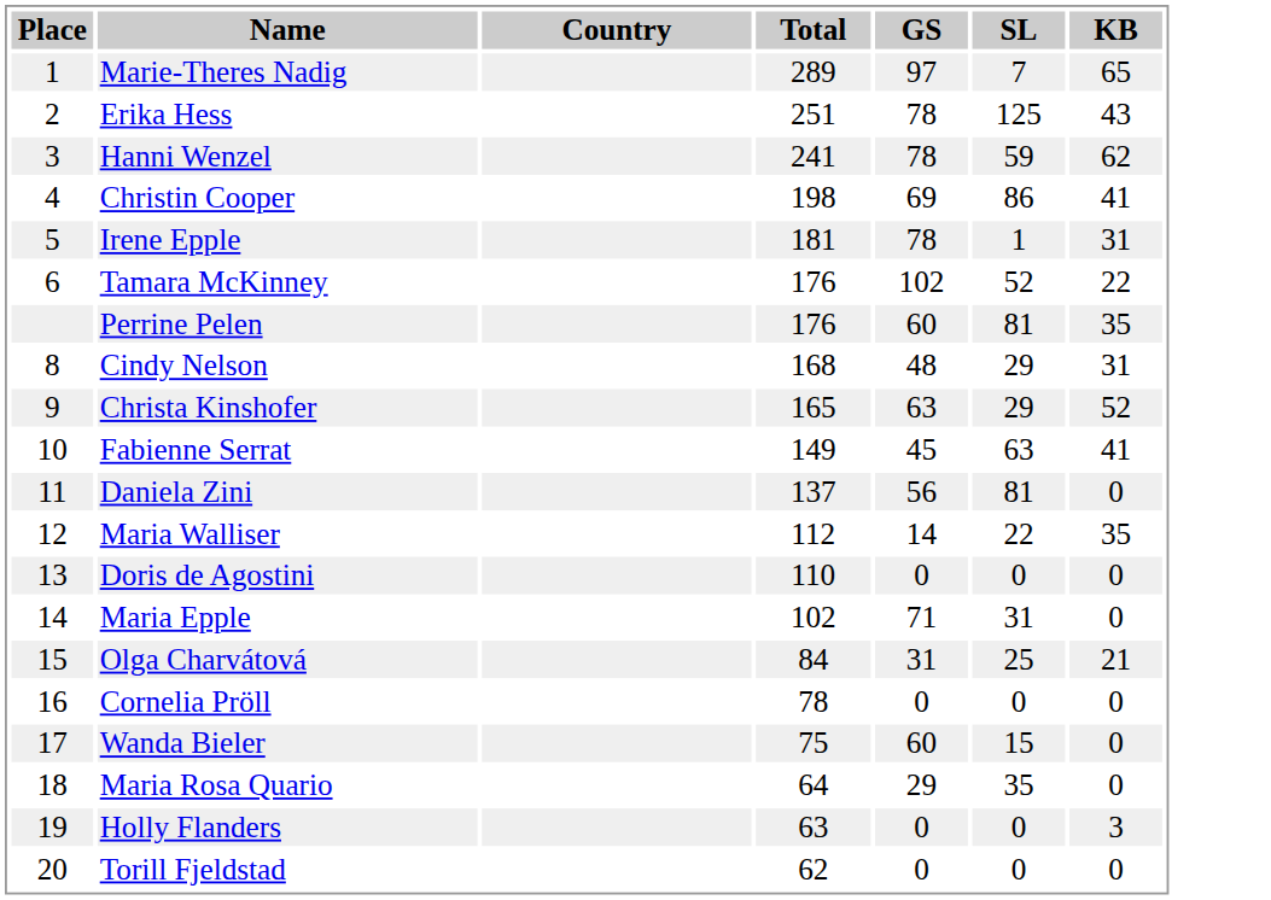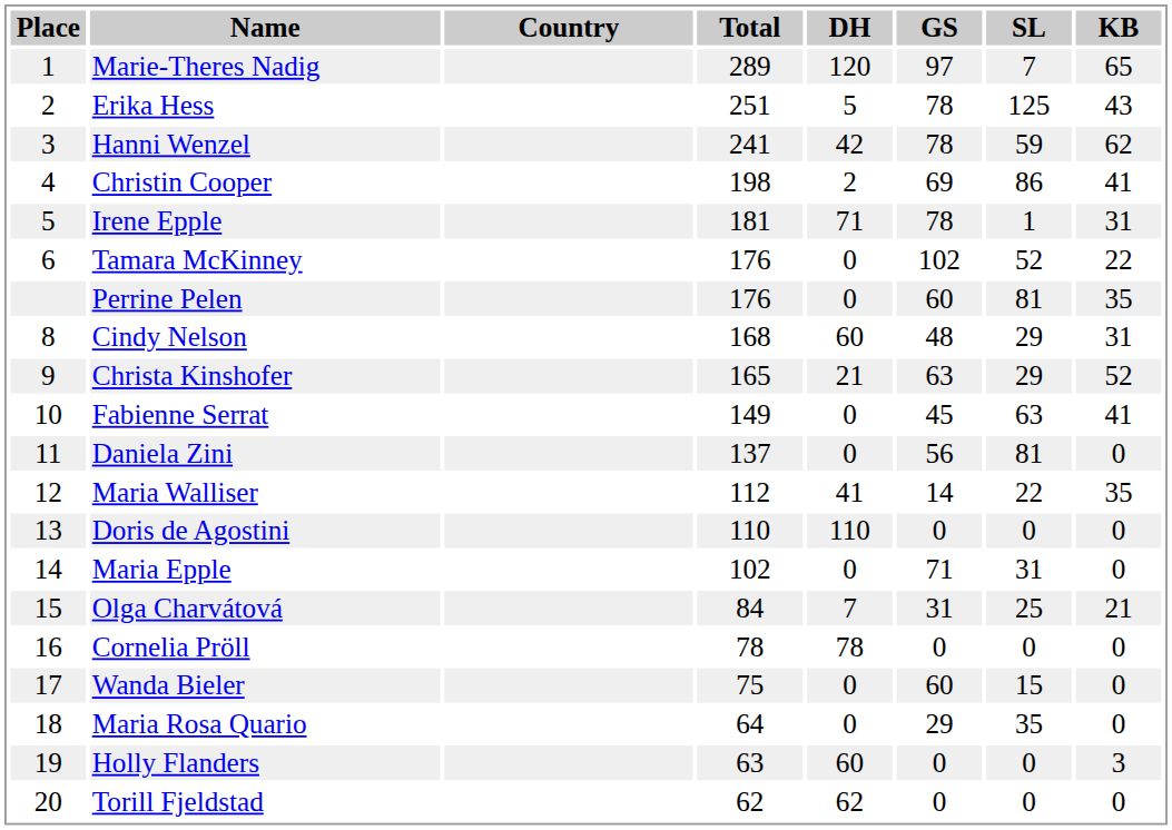 <table border="0" style="border: 1px solid #999; background-color:#FFFFFF; text-align:center; font-size:86%; line-height:15px;">
 <tr align="center" bgcolor="#CCCCCC">
 <th width=35>Place</th>
 <th width=170>Name</th>
 <th width=120>Country</th>
 <th width=50>Total</th>
+<th width=40>DH</th>
 <th width=40>GS</th>
 <th width=40>SL</th>
 <th width=40>KB</th>
 </tr>
 <tr bgcolor="#EFEFEF">
 <td>1</td>
 <td align="left"><a href='#'>Marie-Theres Nadig</a></td>
 <td align="left"></td>
 <td>289</td>
+<td>120</td>
 <td>97</td>
 <td>7</td>
 <td>65</td>
 </tr>
 <tr>
 <td>2</td>
 <td align="left"><a href='#'>Erika Hess</a></td>
 <td align="left"></td>
 <td>251</td>
+<td>5</td>
 <td>78</td>
 <td>125</td>
 <td>43</td>
 </tr>
 <tr bgcolor="#EFEFEF">
 <td>3</td>
 <td align="left"><a href='#'>Hanni Wenzel</a></td>
 <td align="left"></td>
 <td>241</td>
+<td>42</td>
 <td>78</td>
 <td>59</td>
 <td>62</td>
 </tr>
 <tr>
 <td>4</td>
 <td align="left"><a href='#'>Christin Cooper</a></td>
 <td align="left"></td>
 <td>198</td>
+<td>2</td>
 <td>69</td>
 <td>86</td>
 <td>41</td>
 </tr>
 <tr bgcolor="#EFEFEF">
 <td>5</td>
 <td align="left"><a href='#'>Irene Epple</a></td>
 <td align="left"></td>
 <td>181</td>
+<td>71</td>
 <td>78</td>
 <td>1</td>
 <td>31</td>
 </tr>
 <tr>
 <td>6</td>
 <td align="left"><a href='#'>Tamara McKinney</a></td>
 <td align="left"></td>
 <td>176</td>
+<td>0</td>
 <td>102</td>
 <td>52</td>
 <td>22</td>
 </tr>
 <tr bgcolor="#EFEFEF">
 <td></td>
 <td align="left"><a href='#'>Perrine Pelen</a></td>
 <td align="left"></td>
 <td>176</td>
+<td>0</td>
 <td>60</td>
 <td>81</td>
 <td>35</td>
 </tr>
 <tr>
 <td>8</td>
 <td align="left"><a href='#'>Cindy Nelson</a></td>
 <td align="left"></td>
 <td>168</td>
+<td>60</td>
 <td>48</td>
 <td>29</td>
 <td>31</td>
 </tr>
 <tr bgcolor="#EFEFEF">
 <td>9</td>
 <td align="left"><a href='#'>Christa Kinshofer</a></td>
 <td align="left"></td>
 <td>165</td>
+<td>21</td>
 <td>63</td>
 <td>29</td>
 <td>52</td>
 </tr>
 <tr>
 <td>10</td>
 <td align="left"><a href='#'>Fabienne Serrat</a></td>
 <td align="left"></td>
 <td>149</td>
+<td>0</td>
 <td>45</td>
 <td>63</td>
 <td>41</td>
 </tr>
 <tr bgcolor="#EFEFEF">
 <td>11</td>
 <td align="left"><a href='#'>Daniela Zini</a></td>
 <td align="left"></td>
 <td>137</td>
+<td>0</td>
 <td>56</td>
 <td>81</td>
 <td>0</td>
 </tr>
 <tr>
 <td>12</td>
 <td align="left"><a href='#'>Maria Walliser</a></td>
 <td align="left"></td>
 <td>112</td>
+<td>41</td>
 <td>14</td>
 <td>22</td>
 <td>35</td>
 </tr>
 <tr bgcolor="#EFEFEF">
 <td>13</td>
 <td align="left"><a href='#'>Doris de Agostini</a></td>
 <td align="left"></td>
+<td>110</td>
 <td>110</td>
 <td>0</td>
 <td>0</td>
 <td>0</td>
 </tr>
 <tr>
 <td>14</td>
 <td align="left"><a href='#'>Maria Epple</a></td>
 <td align="left"></td>
 <td>102</td>
+<td>0</td>
 <td>71</td>
 <td>31</td>
 <td>0</td>
 </tr>
 <tr bgcolor="#EFEFEF">
 <td>15</td>
 <td align="left"><a href='#'>Olga Charvátová</a></td>
 <td align="left"></td>
 <td>84</td>
+<td>7</td>
 <td>31</td>
 <td>25</td>
 <td>21</td>
 </tr>
 <tr>
 <td>16</td>
 <td align="left"><a href='#'>Cornelia Pröll</a></td>
 <td align="left"></td>
+<td>78</td>
 <td>78</td>
 <td>0</td>
 <td>0</td>
 <td>0</td>
 </tr>
 <tr bgcolor="#EFEFEF">
 <td>17</td>
 <td align="left"><a href='#'>Wanda Bieler</a></td>
 <td align="left"></td>
 <td>75</td>
+<td>0</td>
 <td>60</td>
 <td>15</td>
 <td>0</td>
 </tr>
 <tr>
 <td>18</td>
 <td align="left"><a href='#'>Maria Rosa Quario</a></td>
 <td align="left"></td>
 <td>64</td>
+<td>0</td>
 <td>29</td>
 <td>35</td>
 <td>0</td>
 </tr>
 <tr bgcolor="#EFEFEF">
 <td>19</td>
 <td align="left"><a href='#'>Holly Flanders</a></td>
 <td align="left"></td>
 <td>63</td>
+<td>60</td>
 <td>0</td>
 <td>0</td>
 <td>3</td>
 </tr>
 <tr>
 <td>20</td>
 <td align="left"><a href='#'>Torill Fjeldstad</a></td>
 <td align="left"></td>
 <td>62</td>
+<td>62</td>
 <td>0</td>
 <td>0</td>
 <td>0</td>
 </tr>
 </table>
